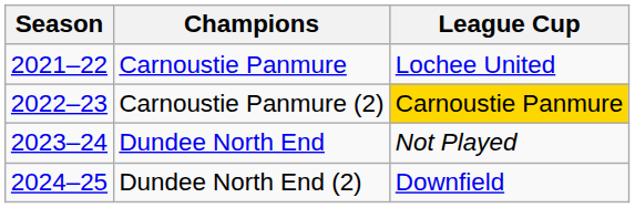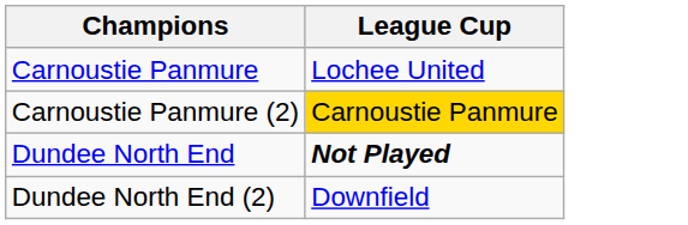 <table class="wikitable">
 <tr>
-<th>Season</th>
 <th>Champions</th>
 <th>League Cup</th>
 </tr>
 <tr>
-<td><a href='#'>2021–22</a></td>
 <td><a href='#'>Carnoustie Panmure</a></td>
 <td><a href='#'>Lochee United</a></td>
 </tr>
 <tr>
-<td><a href='#'>2022–23</a></td>
 <td>Carnoustie Panmure (2)</td>
 <td style="background: gold;">Carnoustie Panmure</td>
 </tr>
 <tr>
-<td><a href='#'>2023–24</a></td>
 <td><a href='#'>Dundee North End</a></td>
-<td><em>Not Played</em></td>
+<td><strong><em>Not Played</em></strong></td>
 </tr>
 <tr>
-<td><a href='#'>2024–25</a></td>
 <td>Dundee North End (2)</td>
 <td><a href='#'>Downfield</a></td>
 </tr>
 </table>
